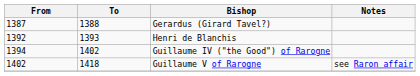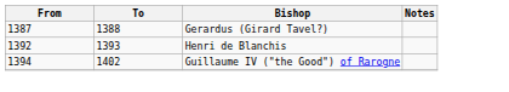 <table class=wikitable>
 <tr>
 <th width=110px>From</th>
 <th width=110px>To</th>
 <th>Bishop</th>
 <th>Notes</th>
 </tr>
 <tr>
 <td>1387</td>
 <td>1388</td>
 <td>Gerardus (Girard Tavel?)</td>
 <td></td>
 </tr>
 <tr>
 <td>1392</td>
 <td>1393</td>
 <td>Henri de Blanchis</td>
 <td></td>
 </tr>
 <tr>
 <td>1394</td>
 <td>1402</td>
 <td>Guillaume IV ("the Good") <a href='#'>of Rarogne</a></td>
 <td></td>
 </tr>
 <tr>
-<td>1402</td>
-<td>1418</td>
-<td>Guillaume V <a href='#'>of Rarogne</a></td>
-<td>see <a href='#'>Raron affair</a></td>
-</tr>
-<tr>
 </tr>
 </table>
